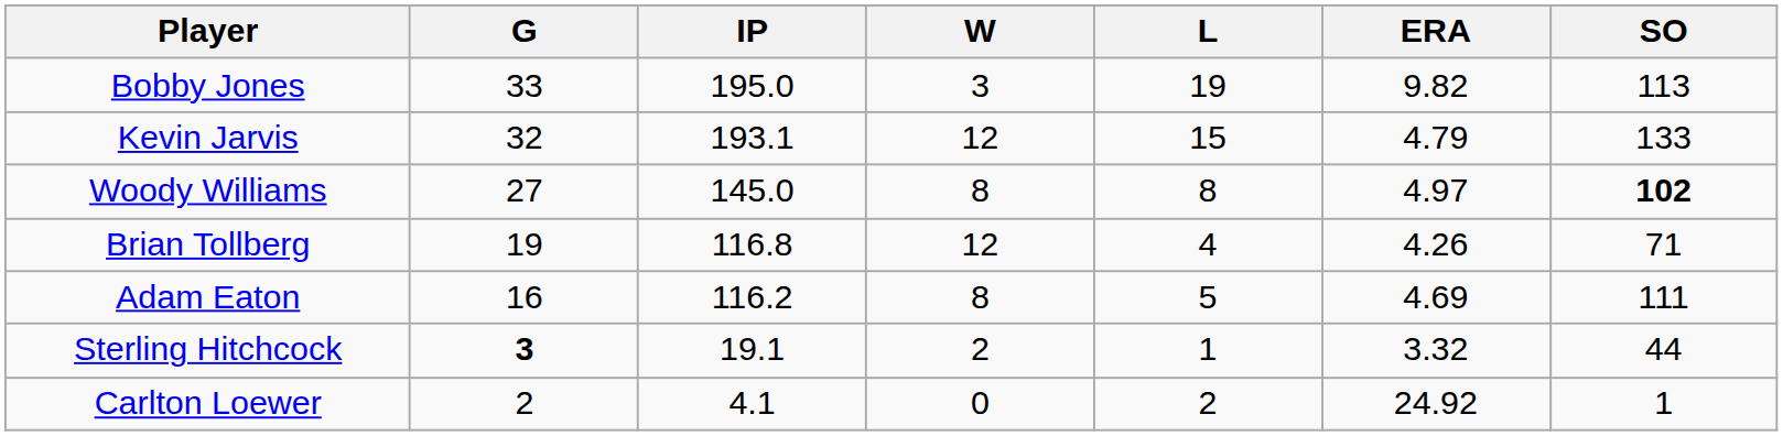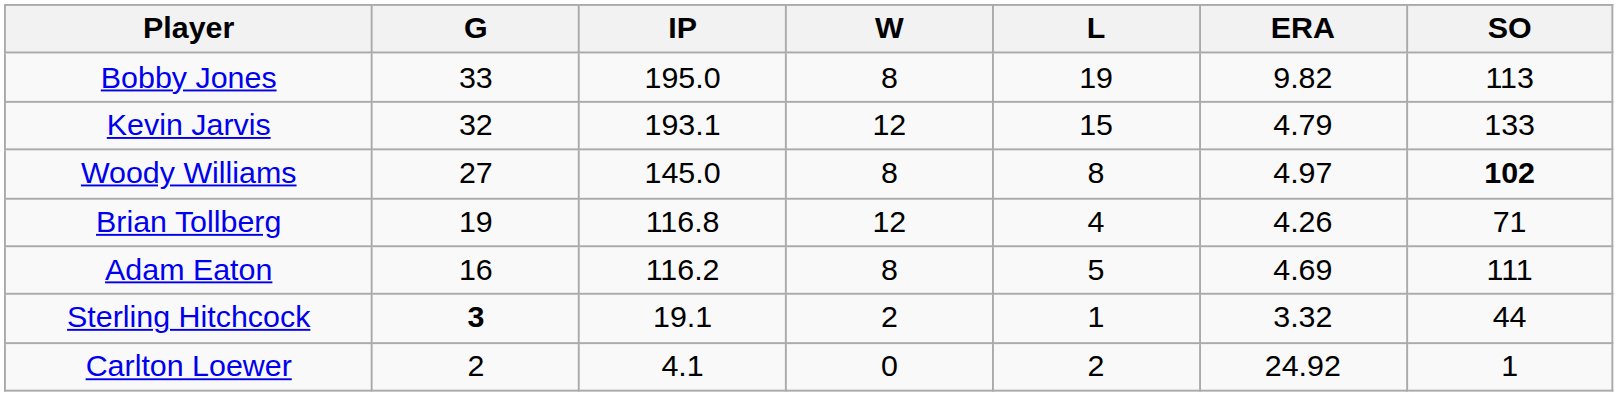 <table class="wikitable sortable">
 <tr>
 <th bgcolor="#DDDDFF" width="16%">Player</th>
 <th bgcolor="#DDDDFF" width="9%">G</th>
 <th bgcolor="#DDDDFF" width="9%">IP</th>
 <th bgcolor="#DDDDFF" width="9%">W</th>
 <th bgcolor="#DDDDFF" width="9%">L</th>
 <th bgcolor="#DDDDFF" width="9%">ERA</th>
 <th bgcolor="#DDDDFF" width="9%">SO</th>
 </tr>
 <tr align=center>
 <td><a href='#'>Bobby Jones</a></td>
 <td>33</td>
 <td>195.0</td>
-<td>3</td>
+<td>8</td>
 <td>19</td>
 <td>9.82</td>
 <td>113</td>
 </tr>
 <tr align=center>
 <td><a href='#'>Kevin Jarvis</a></td>
 <td>32</td>
 <td>193.1</td>
 <td>12</td>
 <td>15</td>
 <td>4.79</td>
 <td>133</td>
 </tr>
 <tr align=center>
 <td><a href='#'>Woody Williams</a></td>
 <td>27</td>
 <td>145.0</td>
 <td>8</td>
 <td>8</td>
 <td>4.97</td>
 <td><strong>102</strong></td>
 </tr>
 <tr align=center>
 <td><a href='#'>Brian Tollberg</a></td>
 <td>19</td>
 <td>116.8</td>
 <td>12</td>
 <td>4</td>
 <td>4.26</td>
 <td>71</td>
 </tr>
 <tr align=center>
 <td><a href='#'>Adam Eaton</a></td>
 <td>16</td>
 <td>116.2</td>
 <td>8</td>
 <td>5</td>
 <td>4.69</td>
 <td>111</td>
 </tr>
 <tr align=center>
 <td><a href='#'>Sterling Hitchcock</a></td>
 <td><strong>3</strong></td>
 <td>19.1</td>
 <td>2</td>
 <td>1</td>
 <td>3.32</td>
 <td>44</td>
 </tr>
 <tr align=center>
 <td><a href='#'>Carlton Loewer</a></td>
 <td>2</td>
 <td>4.1</td>
 <td>0</td>
 <td>2</td>
 <td>24.92</td>
 <td>1</td>
 </tr>
 </table>
